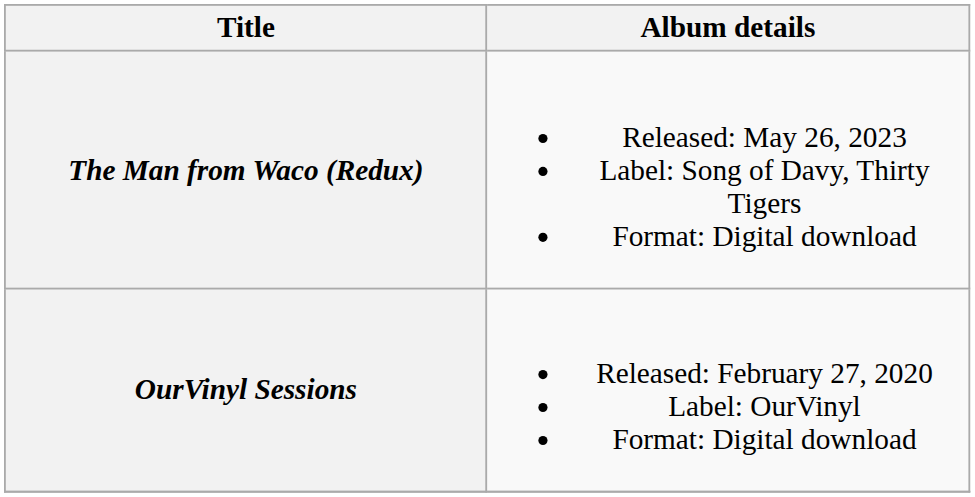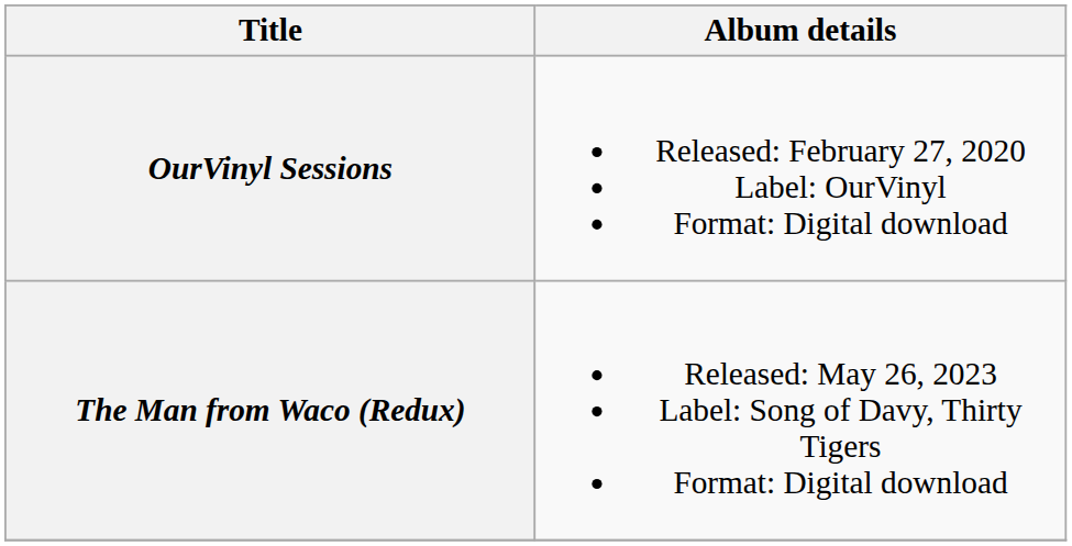 <table class="wikitable plainrowheaders" style="text-align:center;">
 <tr>
 <th style="width:16em;">Title</th>
 <th style="width:16em;">Album details</th>
 </tr>
 <tr>
+<th scope="row"><em>OurVinyl Sessions</em></th>
+<td><br><ul><li>Released: February 27, 2020</li><li>Label: OurVinyl</li><li>Format: Digital download</li></ul></td>
+</tr>
+<tr>
 <th scope="row"><em>The Man from Waco (Redux)</em></th>
 <td><br><ul><li>Released: May 26, 2023</li><li>Label: Song of Davy, Thirty Tigers</li><li>Format: Digital download</li></ul></td>
 </tr>
 <tr>
-<th scope="row"><em>OurVinyl Sessions</em></th>
-<td><br><ul><li>Released: February 27, 2020</li><li>Label: OurVinyl</li><li>Format: Digital download</li></ul></td>
-</tr>
-<tr>
 </tr>
 </table>
